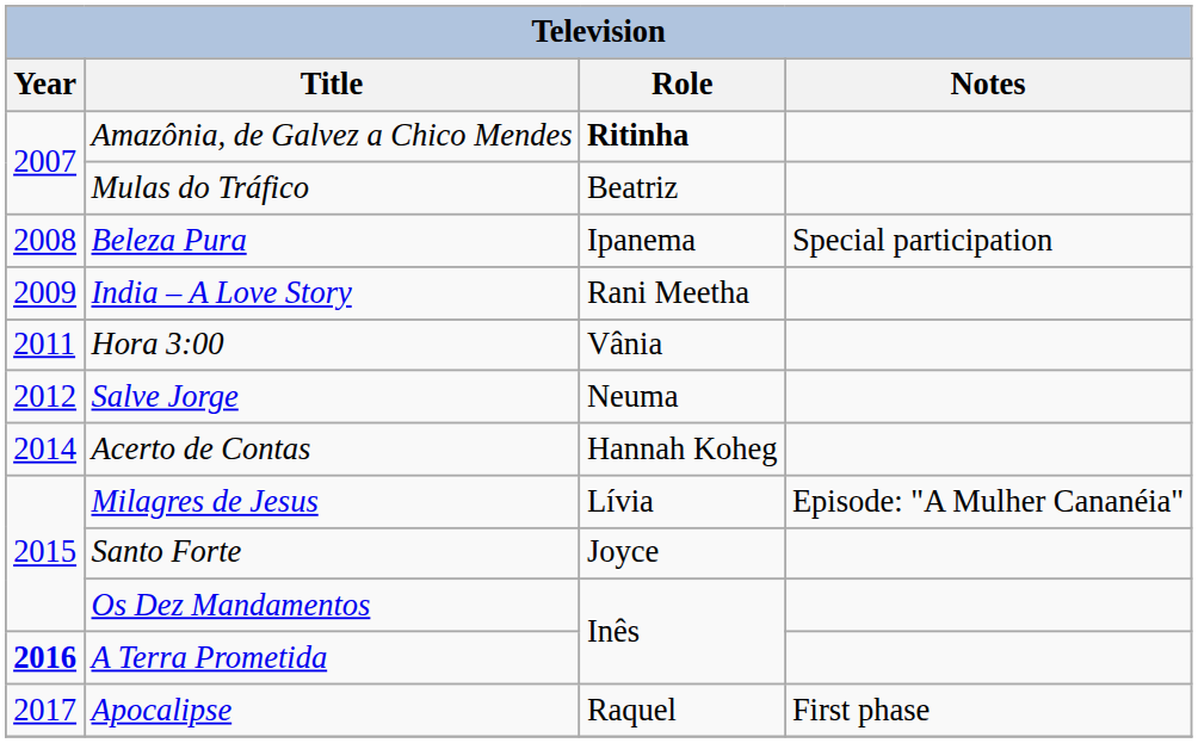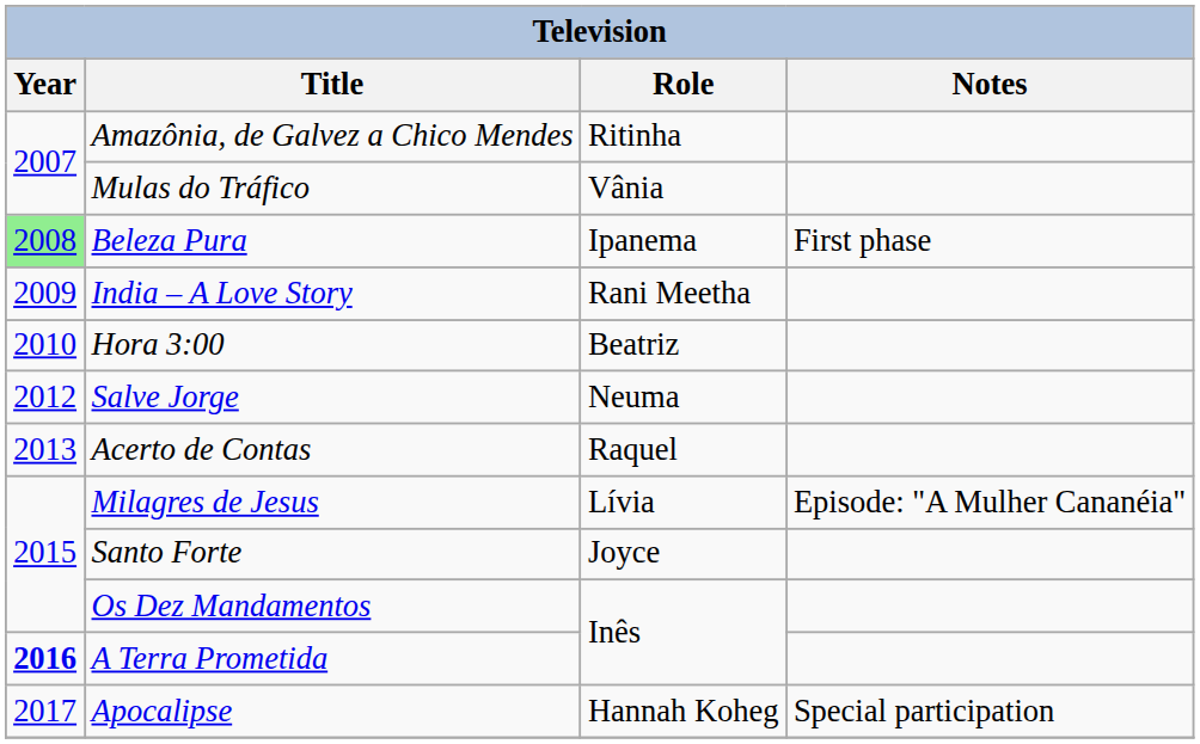 <table class="wikitable" style="font-size: 90%;">
 <tr>
 <th colspan="5" style="background: LightSteelBlue;">Television</th>
 </tr>
 <tr>
 <th>Year</th>
 <th>Title</th>
 <th>Role</th>
 <th>Notes</th>
 </tr>
 <tr>
 <td rowspan="2"><a href='#'>2007</a></td>
 <td><em>Amazônia, de Galvez a Chico Mendes</em></td>
-<td><strong>Ritinha</strong></td>
+<td>Ritinha</td>
 <td></td>
 </tr>
 <tr>
 <td><em>Mulas do Tráfico</em></td>
-<td>Beatriz</td>
+<td>Vânia</td>
 <td></td>
 </tr>
 <tr>
-<td><a href='#'>2008</a></td>
+<td style="background: lightgreen;"><a href='#'>2008</a></td>
 <td><em><a href='#'>Beleza Pura</a></em></td>
 <td>Ipanema</td>
-<td>Special participation</td>
+<td>First phase</td>
 </tr>
 <tr>
 <td><a href='#'>2009</a></td>
 <td><em><a href='#'>India – A Love Story</a></em></td>
 <td>Rani Meetha</td>
 <td></td>
 </tr>
 <tr>
-<td><a href='#'>2011</a></td>
+<td><a href='#'>2010</a></td>
 <td><em>Hora 3:00</em></td>
-<td>Vânia</td>
+<td>Beatriz</td>
 <td></td>
 </tr>
 <tr>
 <td><a href='#'>2012</a></td>
 <td><em><a href='#'>Salve Jorge</a></em></td>
 <td>Neuma</td>
 <td></td>
 </tr>
 <tr>
-<td><a href='#'>2014</a></td>
+<td><a href='#'>2013</a></td>
 <td><em>Acerto de Contas</em></td>
-<td>Hannah Koheg</td>
+<td>Raquel</td>
 <td></td>
 </tr>
 <tr>
 <td rowspan="3"><a href='#'>2015</a></td>
 <td><em><a href='#'>Milagres de Jesus</a></em></td>
 <td>Lívia</td>
 <td>Episode: "A Mulher Cananéia"</td>
 </tr>
 <tr>
 <td><em>Santo Forte</em></td>
 <td>Joyce</td>
 <td></td>
 </tr>
 <tr>
 <td><em><a href='#'>Os Dez Mandamentos</a></em></td>
 <td rowspan="2">Inês</td>
 <td></td>
 </tr>
 <tr>
 <td><strong><a href='#'>2016</a></strong></td>
 <td><em><a href='#'>A Terra Prometida</a></em></td>
 <td></td>
 </tr>
 <tr>
 <td><a href='#'>2017</a></td>
 <td><em><a href='#'>Apocalipse</a></em></td>
-<td>Raquel</td>
-<td>First phase</td>
+<td>Hannah Koheg</td>
+<td>Special participation</td>
 </tr>
 <tr>
 </tr>
 </table>
